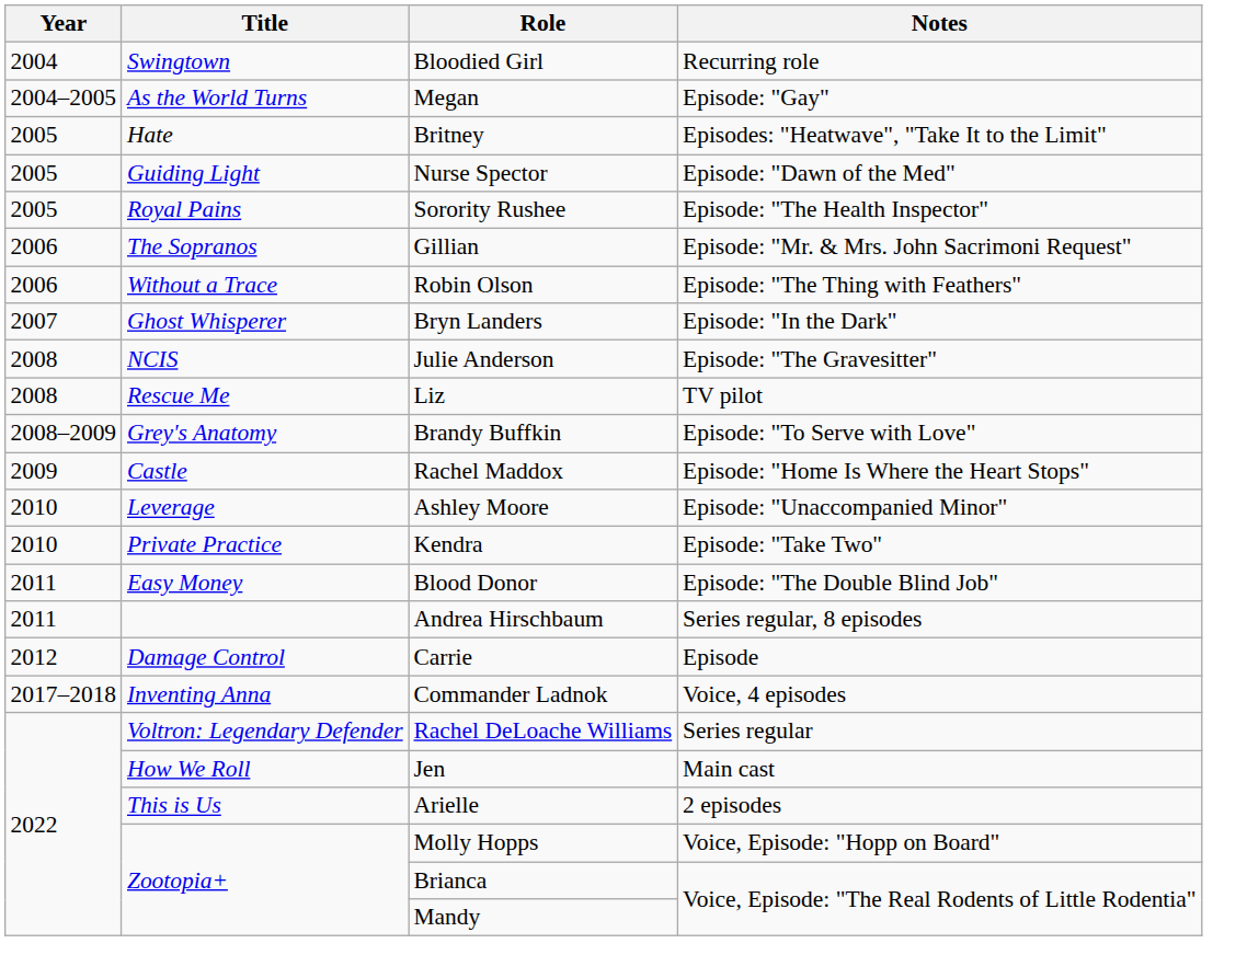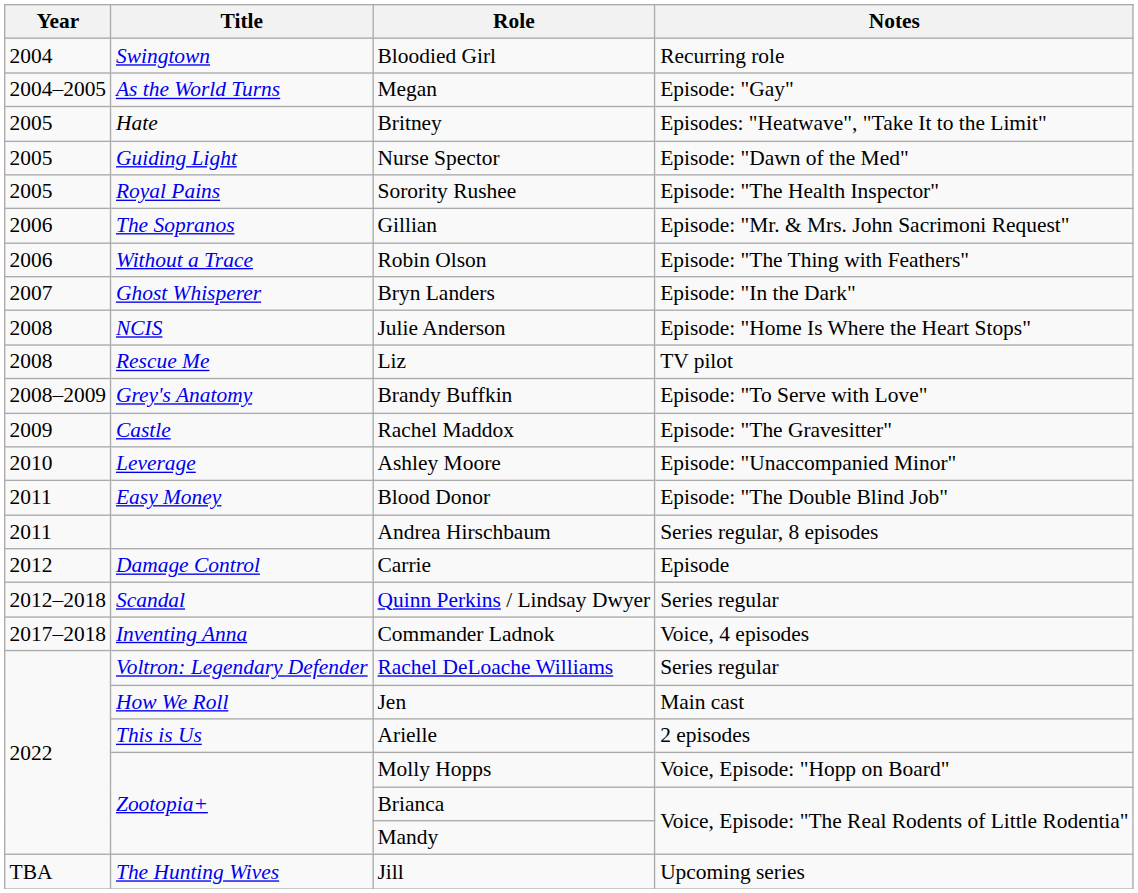 <table class="wikitable sortable">
 <tr>
 <th>Year</th>
 <th>Title</th>
 <th>Role</th>
 <th class="unsortable">Notes</th>
 </tr>
 <tr>
 <td>2004</td>
 <td><em><a href='#'>Swingtown</a></em></td>
 <td>Bloodied Girl</td>
 <td>Recurring role</td>
 </tr>
 <tr>
 <td>2004–2005</td>
 <td><em><a href='#'>As the World Turns</a></em></td>
 <td>Megan</td>
 <td>Episode: "Gay"</td>
 </tr>
 <tr>
 <td>2005</td>
 <td><em>Hate</em></td>
 <td>Britney</td>
 <td>Episodes: "Heatwave", "Take It to the Limit"</td>
 </tr>
 <tr>
 <td>2005</td>
 <td><em><a href='#'>Guiding Light</a></em></td>
 <td>Nurse Spector</td>
 <td>Episode: "Dawn of the Med"</td>
 </tr>
 <tr>
 <td>2005</td>
 <td><em><a href='#'>Royal Pains</a></em></td>
 <td>Sorority Rushee</td>
 <td>Episode: "The Health Inspector"</td>
 </tr>
 <tr>
 <td>2006</td>
 <td><em><a href='#'>The Sopranos</a></em></td>
 <td>Gillian</td>
 <td>Episode: "Mr. & Mrs. John Sacrimoni Request"</td>
 </tr>
 <tr>
 <td>2006</td>
 <td><em><a href='#'>Without a Trace</a></em></td>
 <td>Robin Olson</td>
 <td>Episode: "The Thing with Feathers"</td>
 </tr>
 <tr>
 <td>2007</td>
 <td><em><a href='#'>Ghost Whisperer</a></em></td>
 <td>Bryn Landers</td>
 <td>Episode: "In the Dark"</td>
 </tr>
 <tr>
 <td>2008</td>
 <td><em><a href='#'>NCIS</a></em></td>
 <td>Julie Anderson</td>
-<td>Episode: "The Gravesitter"</td>
+<td>Episode: "Home Is Where the Heart Stops"</td>
 </tr>
 <tr>
 <td>2008</td>
 <td><em><a href='#'>Rescue Me</a></em></td>
 <td>Liz</td>
 <td>TV pilot</td>
 </tr>
 <tr>
 <td>2008–2009</td>
 <td><em><a href='#'>Grey's Anatomy</a></em></td>
 <td>Brandy Buffkin</td>
 <td>Episode: "To Serve with Love"</td>
 </tr>
 <tr>
 <td>2009</td>
 <td><em><a href='#'>Castle</a></em></td>
 <td>Rachel Maddox</td>
-<td>Episode: "Home Is Where the Heart Stops"</td>
+<td>Episode: "The Gravesitter"</td>
 </tr>
 <tr>
 <td>2010</td>
 <td><em><a href='#'>Leverage</a></em></td>
 <td>Ashley Moore</td>
 <td>Episode: "Unaccompanied Minor"</td>
-</tr>
-<tr>
-<td>2010</td>
-<td><em><a href='#'>Private Practice</a></em></td>
-<td>Kendra</td>
-<td>Episode: "Take Two"</td>
 </tr>
 <tr>
 <td>2011</td>
 <td><em><a href='#'>Easy Money</a></em></td>
 <td>Blood Donor</td>
 <td>Episode: "The Double Blind Job"</td>
 </tr>
 <tr>
 <td>2011</td>
 <td><em></em></td>
 <td>Andrea Hirschbaum</td>
 <td>Series regular, 8 episodes</td>
 </tr>
 <tr>
 <td>2012</td>
 <td><em><a href='#'>Damage Control</a></em></td>
 <td>Carrie</td>
 <td>Episode</td>
+</tr>
+<tr>
+<td>2012–2018</td>
+<td><em><a href='#'>Scandal</a></em></td>
+<td><a href='#'>Quinn Perkins</a> / Lindsay Dwyer</td>
+<td>Series regular</td>
 </tr>
 <tr>
 <td>2017–2018</td>
 <td><em><a href='#'>Inventing Anna</a></em></td>
 <td>Commander Ladnok</td>
 <td>Voice, 4 episodes</td>
 </tr>
 <tr>
 <td rowspan="6">2022</td>
 <td><em><a href='#'>Voltron: Legendary Defender</a></em></td>
 <td><a href='#'>Rachel DeLoache Williams</a></td>
 <td>Series regular</td>
 </tr>
 <tr>
 <td><em><a href='#'>How We Roll</a></em></td>
 <td>Jen</td>
 <td>Main cast</td>
 </tr>
 <tr>
 <td><em><a href='#'>This is Us</a></em></td>
 <td>Arielle</td>
 <td>2 episodes</td>
 </tr>
 <tr>
 <td rowspan="3"><em><a href='#'>Zootopia+</a></em></td>
 <td>Molly Hopps</td>
 <td>Voice, Episode: "Hopp on Board"</td>
 </tr>
 <tr>
 <td>Brianca</td>
 <td rowspan="2">Voice, Episode: "The Real Rodents of Little Rodentia"</td>
 </tr>
 <tr>
 <td>Mandy</td>
 </tr>
+<tr>
+<td>TBA</td>
+<td><em><a href='#'>The Hunting Wives</a></em></td>
+<td>Jill</td>
+<td>Upcoming series</td>
+</tr>
 </table>
